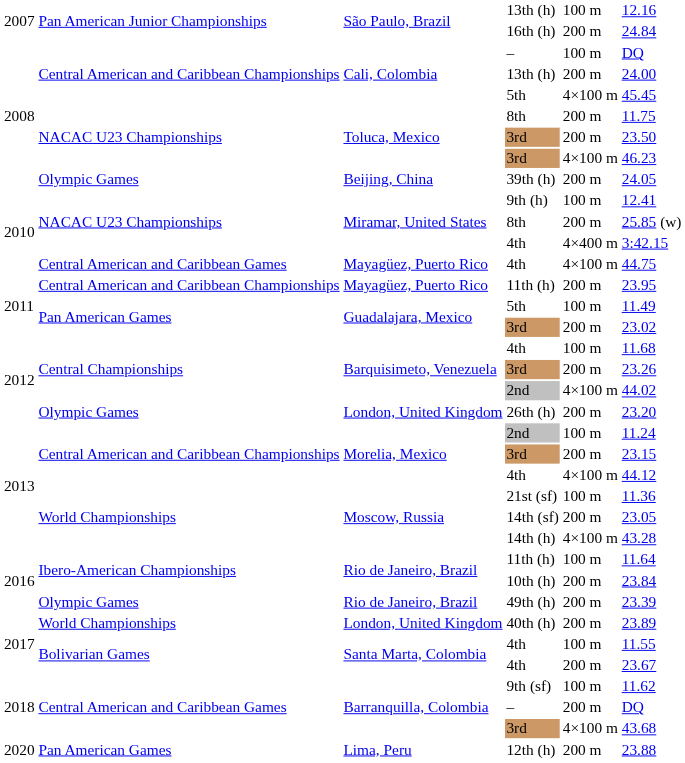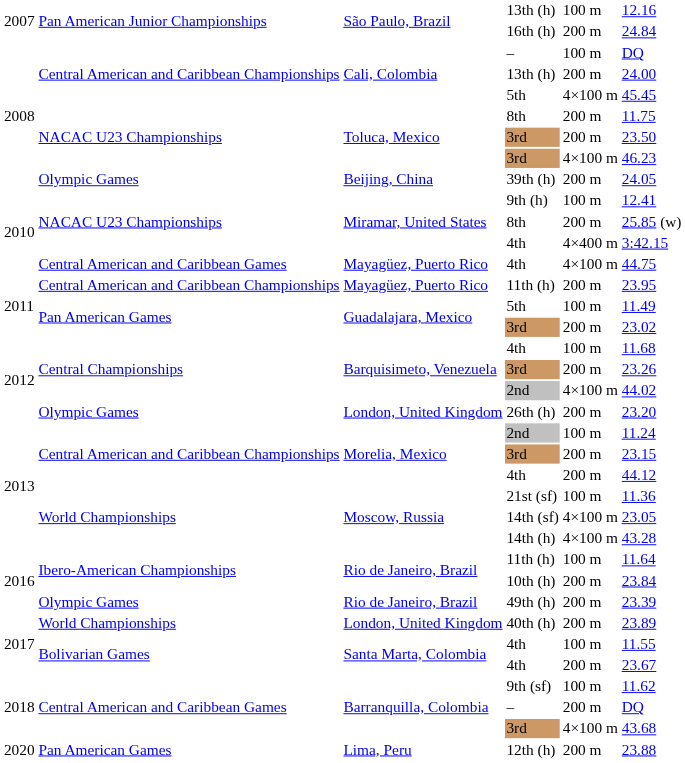 <table>
 <tr>
 <td rowspan=2>2007</td>
 <td rowspan=2><a href='#'>Pan American Junior Championships</a></td>
 <td rowspan=2><a href='#'>São Paulo, Brazil</a></td>
 <td>13th (h)</td>
 <td>100 m</td>
 <td><a href='#'>12.16</a></td>
 </tr>
 <tr>
 <td>16th (h)</td>
 <td>200 m</td>
 <td><a href='#'>24.84</a></td>
 </tr>
 <tr>
 <td rowspan=7>2008</td>
 <td rowspan=3><a href='#'>Central American and Caribbean Championships</a></td>
 <td rowspan=3><a href='#'>Cali, Colombia</a></td>
 <td>–</td>
 <td>100 m</td>
 <td><a href='#'>DQ</a></td>
 </tr>
 <tr>
 <td>13th (h)</td>
 <td>200 m</td>
 <td><a href='#'>24.00</a></td>
 </tr>
 <tr>
 <td>5th</td>
 <td>4×100 m</td>
 <td><a href='#'>45.45</a></td>
 </tr>
 <tr>
 <td rowspan=3><a href='#'>NACAC U23 Championships</a></td>
 <td rowspan=3><a href='#'>Toluca, Mexico</a></td>
 <td>8th</td>
 <td>200 m</td>
 <td><a href='#'>11.75</a></td>
 </tr>
 <tr>
 <td bgcolor=cc9966>3rd</td>
 <td>200 m</td>
 <td><a href='#'>23.50</a></td>
 </tr>
 <tr>
 <td bgcolor=cc9966>3rd</td>
 <td>4×100 m</td>
 <td><a href='#'>46.23</a></td>
 </tr>
 <tr>
 <td><a href='#'>Olympic Games</a></td>
 <td><a href='#'>Beijing, China</a></td>
 <td>39th (h)</td>
 <td>200 m</td>
 <td><a href='#'>24.05</a></td>
 </tr>
 <tr>
 <td rowspan=4>2010</td>
 <td rowspan=3><a href='#'>NACAC U23 Championships</a></td>
 <td rowspan=3><a href='#'>Miramar, United States</a></td>
 <td>9th (h)</td>
 <td>100 m</td>
 <td><a href='#'>12.41</a></td>
 </tr>
 <tr>
 <td>8th</td>
 <td>200 m</td>
 <td><a href='#'>25.85</a> (w)</td>
 </tr>
 <tr>
 <td>4th</td>
 <td>4×400 m</td>
 <td><a href='#'>3:42.15</a></td>
 </tr>
 <tr>
 <td><a href='#'>Central American and Caribbean Games</a></td>
 <td><a href='#'>Mayagüez, Puerto Rico</a></td>
 <td>4th</td>
 <td>4×100 m</td>
 <td><a href='#'>44.75</a></td>
 </tr>
 <tr>
 <td rowspan=3>2011</td>
 <td><a href='#'>Central American and Caribbean Championships</a></td>
 <td><a href='#'>Mayagüez, Puerto Rico</a></td>
 <td>11th (h)</td>
 <td>200 m</td>
 <td><a href='#'>23.95</a></td>
 </tr>
 <tr>
 <td rowspan=2><a href='#'>Pan American Games</a></td>
 <td rowspan=2><a href='#'>Guadalajara, Mexico</a></td>
 <td>5th</td>
 <td>100 m</td>
 <td><a href='#'>11.49</a></td>
 </tr>
 <tr>
 <td bgcolor=cc9966>3rd</td>
 <td>200 m</td>
 <td><a href='#'>23.02</a></td>
 </tr>
 <tr>
 <td rowspan=4>2012</td>
 <td rowspan=3><a href='#'>Central Championships</a></td>
 <td rowspan=3><a href='#'>Barquisimeto, Venezuela</a></td>
 <td>4th</td>
 <td>100 m</td>
 <td><a href='#'>11.68</a></td>
 </tr>
 <tr>
 <td bgcolor=cc9966>3rd</td>
 <td>200 m</td>
 <td><a href='#'>23.26</a></td>
 </tr>
 <tr>
 <td bgcolor=silver>2nd</td>
 <td>4×100 m</td>
 <td><a href='#'>44.02</a></td>
 </tr>
 <tr>
 <td><a href='#'>Olympic Games</a></td>
 <td><a href='#'>London, United Kingdom</a></td>
 <td>26th (h)</td>
 <td>200 m</td>
 <td><a href='#'>23.20</a></td>
 </tr>
 <tr>
 <td rowspan=6>2013</td>
 <td rowspan=3><a href='#'>Central American and Caribbean Championships</a></td>
 <td rowspan=3><a href='#'>Morelia, Mexico</a></td>
 <td bgcolor=silver>2nd</td>
 <td>100 m</td>
 <td><a href='#'>11.24</a></td>
 </tr>
 <tr>
 <td bgcolor=cc9966>3rd</td>
 <td>200 m</td>
 <td><a href='#'>23.15</a></td>
 </tr>
 <tr>
 <td>4th</td>
-<td>4×100 m</td>
+<td>200 m</td>
 <td><a href='#'>44.12</a></td>
 </tr>
 <tr>
 <td rowspan=3><a href='#'>World Championships</a></td>
 <td rowspan=3><a href='#'>Moscow, Russia</a></td>
 <td>21st (sf)</td>
 <td>100 m</td>
 <td><a href='#'>11.36</a></td>
 </tr>
 <tr>
 <td>14th (sf)</td>
-<td>200 m</td>
+<td>4×100 m</td>
 <td><a href='#'>23.05</a></td>
 </tr>
 <tr>
 <td>14th (h)</td>
 <td>4×100 m</td>
 <td><a href='#'>43.28</a></td>
 </tr>
 <tr>
 <td rowspan=3>2016</td>
 <td rowspan=2><a href='#'>Ibero-American Championships</a></td>
 <td rowspan=2><a href='#'>Rio de Janeiro, Brazil</a></td>
 <td>11th (h)</td>
 <td>100 m</td>
 <td><a href='#'>11.64</a></td>
 </tr>
 <tr>
 <td>10th (h)</td>
 <td>200 m</td>
 <td><a href='#'>23.84</a></td>
 </tr>
 <tr>
 <td><a href='#'>Olympic Games</a></td>
 <td><a href='#'>Rio de Janeiro, Brazil</a></td>
 <td>49th (h)</td>
 <td>200 m</td>
 <td><a href='#'>23.39</a></td>
 </tr>
 <tr>
 <td rowspan=3>2017</td>
 <td><a href='#'>World Championships</a></td>
 <td><a href='#'>London, United Kingdom</a></td>
 <td>40th (h)</td>
 <td>200 m</td>
 <td><a href='#'>23.89</a></td>
 </tr>
 <tr>
 <td rowspan=2><a href='#'>Bolivarian Games</a></td>
 <td rowspan=2><a href='#'>Santa Marta, Colombia</a></td>
 <td>4th</td>
 <td>100 m</td>
 <td><a href='#'>11.55</a></td>
 </tr>
 <tr>
 <td>4th</td>
 <td>200 m</td>
 <td><a href='#'>23.67</a></td>
 </tr>
 <tr>
 <td rowspan=3>2018</td>
 <td rowspan=3><a href='#'>Central American and Caribbean Games</a></td>
 <td rowspan=3><a href='#'>Barranquilla, Colombia</a></td>
 <td>9th (sf)</td>
 <td>100 m</td>
 <td><a href='#'>11.62</a></td>
 </tr>
 <tr>
 <td>–</td>
 <td>200 m</td>
 <td><a href='#'>DQ</a></td>
 </tr>
 <tr>
 <td bgcolor=cc9966>3rd</td>
 <td>4×100 m</td>
 <td><a href='#'>43.68</a></td>
 </tr>
 <tr>
 <td>2020</td>
 <td><a href='#'>Pan American Games</a></td>
 <td><a href='#'>Lima, Peru</a></td>
 <td>12th (h)</td>
 <td>200 m</td>
 <td><a href='#'>23.88</a></td>
 </tr>
 </table>
